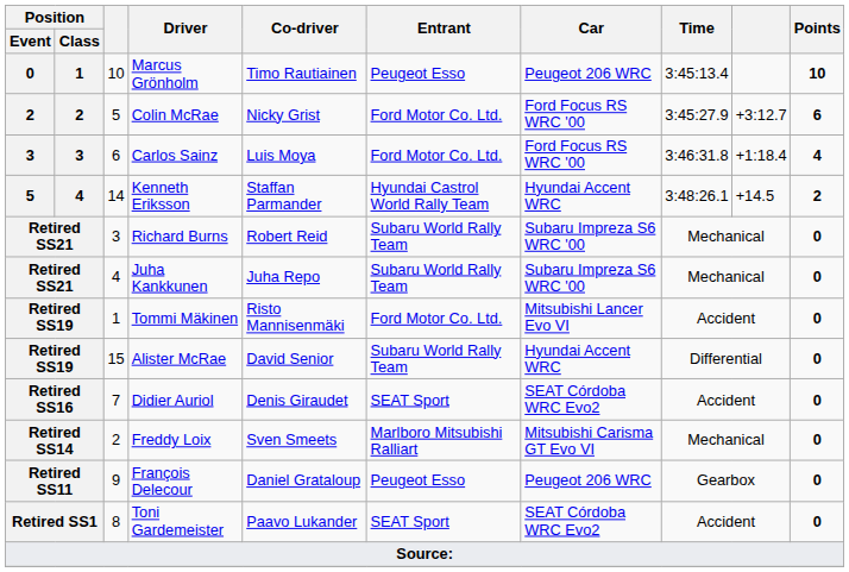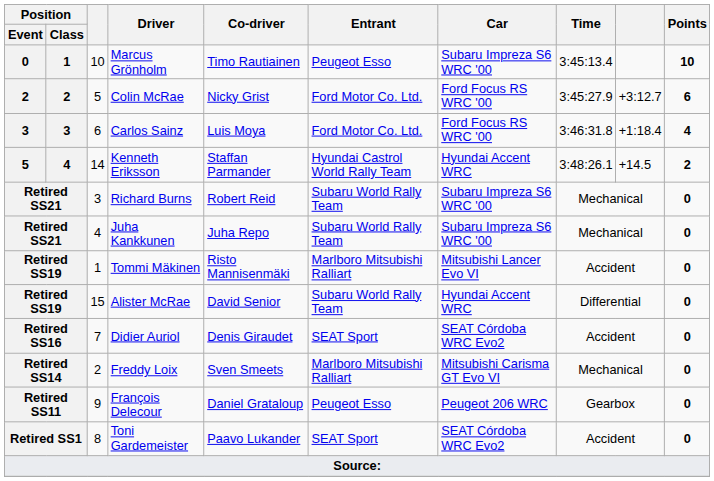 <table class="wikitable" width=85% style="font-size: 85%;">
 <tr>
 <th colspan="2">Position</th>
 <th rowspan="2"></th>
 <th rowspan="2">Driver</th>
 <th rowspan="2">Co-driver</th>
 <th rowspan="2">Entrant</th>
 <th rowspan="2">Car</th>
 <th rowspan="2">Time</th>
 <th rowspan="2"></th>
 <th rowspan="2">Points</th>
 </tr>
 <tr>
 <th>Event</th>
 <th>Class</th>
 </tr>
 <tr>
 <th>0</th>
 <th>1</th>
 <td align="center">10</td>
 <td> <a href='#'>Marcus Grönholm</a></td>
 <td> <a href='#'>Timo Rautiainen</a></td>
 <td> <a href='#'>Peugeot Esso</a></td>
-<td><a href='#'>Peugeot 206 WRC</a></td>
+<td><a href='#'>Subaru Impreza S6 WRC '00</a></td>
 <td>3:45:13.4</td>
 <td></td>
 <td align="center"><strong>10</strong></td>
 </tr>
 <tr>
 <th>2</th>
 <th>2</th>
 <td align="center">5</td>
 <td> <a href='#'>Colin McRae</a></td>
 <td> <a href='#'>Nicky Grist</a></td>
 <td> <a href='#'>Ford Motor Co. Ltd.</a></td>
 <td><a href='#'>Ford Focus RS WRC '00</a></td>
 <td>3:45:27.9</td>
 <td>+3:12.7</td>
 <td align="center"><strong>6</strong></td>
 </tr>
 <tr>
 <th>3</th>
 <th>3</th>
 <td align="center">6</td>
 <td> <a href='#'>Carlos Sainz</a></td>
 <td> <a href='#'>Luis Moya</a></td>
 <td> <a href='#'>Ford Motor Co. Ltd.</a></td>
 <td><a href='#'>Ford Focus RS WRC '00</a></td>
 <td>3:46:31.8</td>
 <td>+1:18.4</td>
 <td align="center"><strong>4</strong></td>
 </tr>
 <tr>
 <th>5</th>
 <th>4</th>
 <td align="center">14</td>
 <td> <a href='#'>Kenneth Eriksson</a></td>
 <td> <a href='#'>Staffan Parmander</a></td>
 <td> <a href='#'>Hyundai Castrol World Rally Team</a></td>
 <td><a href='#'>Hyundai Accent WRC</a></td>
 <td>3:48:26.1</td>
 <td>+14.5</td>
 <td align="center"><strong>2</strong></td>
 </tr>
 <tr>
 <th colspan="2">Retired SS21</th>
 <td align="center">3</td>
 <td> <a href='#'>Richard Burns</a></td>
 <td> <a href='#'>Robert Reid</a></td>
 <td> <a href='#'>Subaru World Rally Team</a></td>
 <td><a href='#'>Subaru Impreza S6 WRC '00</a></td>
 <td align="center" colspan="2">Mechanical</td>
 <td align="center"><strong>0</strong></td>
 </tr>
 <tr>
 <th colspan="2">Retired SS21</th>
 <td align="center">4</td>
 <td> <a href='#'>Juha Kankkunen</a></td>
 <td> <a href='#'>Juha Repo</a></td>
 <td> <a href='#'>Subaru World Rally Team</a></td>
 <td><a href='#'>Subaru Impreza S6 WRC '00</a></td>
 <td align="center" colspan="2">Mechanical</td>
 <td align="center"><strong>0</strong></td>
 </tr>
 <tr>
 <th colspan="2">Retired SS19</th>
 <td align="center">1</td>
 <td> <a href='#'>Tommi Mäkinen</a></td>
 <td> <a href='#'>Risto Mannisenmäki</a></td>
-<td> <a href='#'>Ford Motor Co. Ltd.</a></td>
+<td> <a href='#'>Marlboro Mitsubishi Ralliart</a></td>
 <td><a href='#'>Mitsubishi Lancer Evo VI</a></td>
 <td align="center" colspan="2">Accident</td>
 <td align="center"><strong>0</strong></td>
 </tr>
 <tr>
 <th colspan="2">Retired SS19</th>
 <td align="center">15</td>
 <td> <a href='#'>Alister McRae</a></td>
 <td> <a href='#'>David Senior</a></td>
 <td> <a href='#'>Subaru World Rally Team</a></td>
 <td><a href='#'>Hyundai Accent WRC</a></td>
 <td align="center" colspan="2">Differential</td>
 <td align="center"><strong>0</strong></td>
 </tr>
 <tr>
 <th colspan="2">Retired SS16</th>
 <td align="center">7</td>
 <td> <a href='#'>Didier Auriol</a></td>
 <td> <a href='#'>Denis Giraudet</a></td>
 <td> <a href='#'>SEAT Sport</a></td>
 <td><a href='#'>SEAT Córdoba WRC Evo2</a></td>
 <td align="center" colspan="2">Accident</td>
 <td align="center"><strong>0</strong></td>
 </tr>
 <tr>
 <th colspan="2">Retired SS14</th>
 <td align="center">2</td>
 <td> <a href='#'>Freddy Loix</a></td>
 <td> <a href='#'>Sven Smeets</a></td>
 <td> <a href='#'>Marlboro Mitsubishi Ralliart</a></td>
 <td><a href='#'>Mitsubishi Carisma GT Evo VI</a></td>
 <td align="center" colspan="2">Mechanical</td>
 <td align="center"><strong>0</strong></td>
 </tr>
 <tr>
 <th colspan="2">Retired SS11</th>
 <td align="center">9</td>
 <td> <a href='#'>François Delecour</a></td>
 <td> <a href='#'>Daniel Grataloup</a></td>
 <td> <a href='#'>Peugeot Esso</a></td>
 <td><a href='#'>Peugeot 206 WRC</a></td>
 <td align="center" colspan="2">Gearbox</td>
 <td align="center"><strong>0</strong></td>
 </tr>
 <tr>
 <th colspan="2">Retired SS1</th>
 <td align="center">8</td>
 <td> <a href='#'>Toni Gardemeister</a></td>
 <td> <a href='#'>Paavo Lukander</a></td>
 <td> <a href='#'>SEAT Sport</a></td>
 <td><a href='#'>SEAT Córdoba WRC Evo2</a></td>
 <td align="center" colspan="2">Accident</td>
 <td align="center"><strong>0</strong></td>
 </tr>
 <tr>
 <td style="background-color:#EAECF0; text-align:center" colspan="10"><strong>Source:</strong></td>
 </tr>
 <tr>
 </tr>
 </table>
